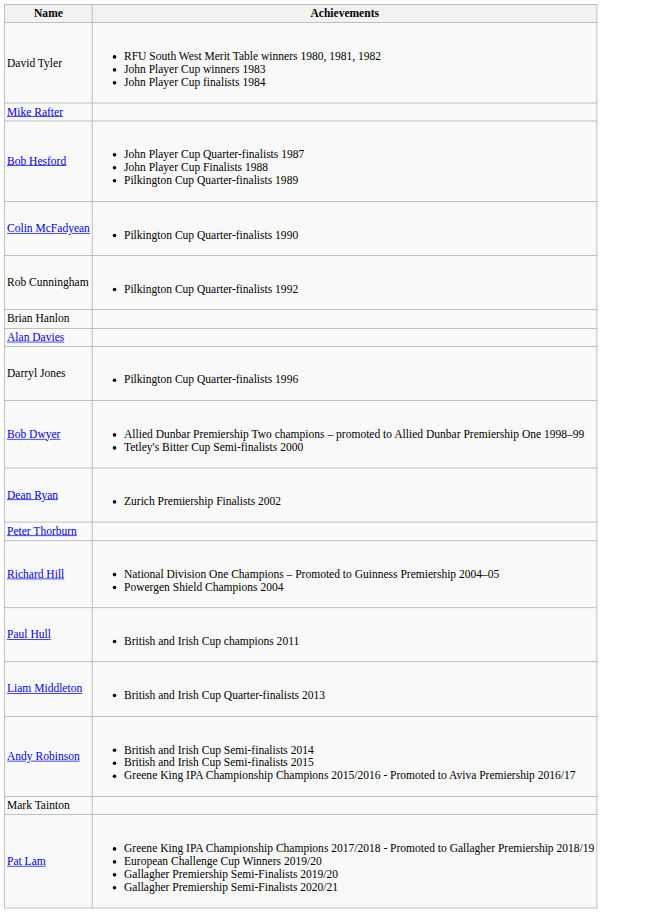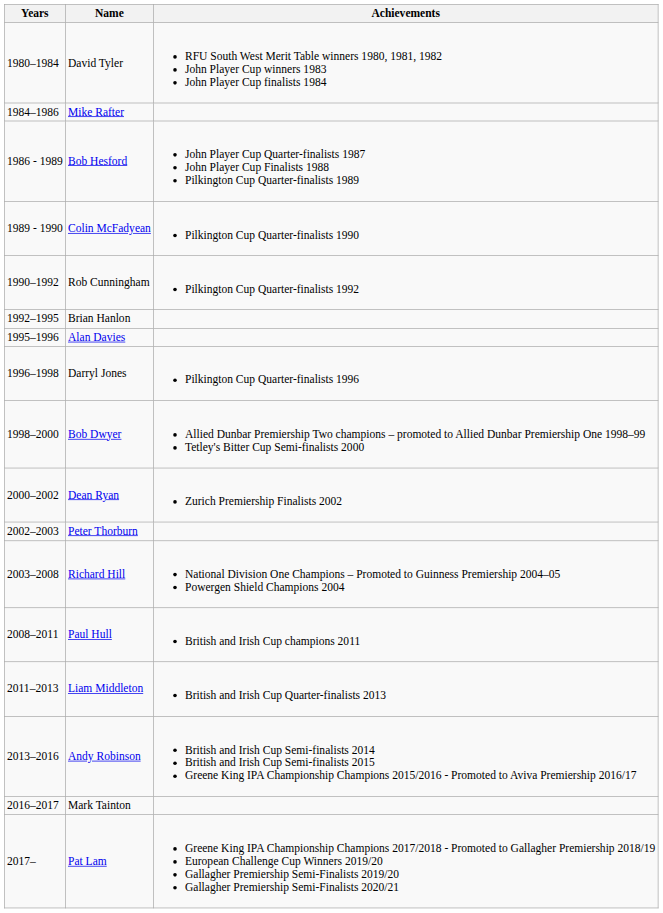 <table class="wikitable">
 <tr>
+<th>Years</th>
 <th>Name</th>
 <th>Achievements</th>
 </tr>
 <tr>
+<td>1980–1984</td>
 <td>David Tyler</td>
 <td><br><ul><li>RFU South West Merit Table winners 1980, 1981, 1982</li><li>John Player Cup winners 1983</li><li>John Player Cup finalists 1984</li></ul></td>
 </tr>
 <tr>
+<td>1984–1986</td>
 <td><a href='#'>Mike Rafter</a></td>
 <td></td>
 </tr>
 <tr>
+<td>1986 - 1989</td>
 <td><a href='#'>Bob Hesford</a></td>
 <td><br><ul><li>John Player Cup Quarter-finalists 1987</li><li>John Player Cup Finalists 1988</li><li>Pilkington Cup Quarter-finalists 1989</li></ul></td>
 </tr>
 <tr>
+<td>1989 - 1990</td>
 <td><a href='#'>Colin McFadyean</a></td>
 <td><br><ul><li>Pilkington Cup Quarter-finalists 1990</li></ul></td>
 </tr>
 <tr>
+<td>1990–1992</td>
 <td>Rob Cunningham</td>
 <td><br><ul><li>Pilkington Cup Quarter-finalists 1992</li></ul></td>
 </tr>
 <tr>
+<td>1992–1995</td>
 <td>Brian Hanlon</td>
 <td></td>
 </tr>
 <tr>
+<td>1995–1996</td>
 <td><a href='#'>Alan Davies</a></td>
 <td></td>
 </tr>
 <tr>
+<td>1996–1998</td>
 <td>Darryl Jones</td>
 <td><br><ul><li>Pilkington Cup Quarter-finalists 1996</li></ul></td>
 </tr>
 <tr>
+<td>1998–2000</td>
 <td><a href='#'>Bob Dwyer</a></td>
 <td><br><ul><li>Allied Dunbar Premiership Two champions – promoted to Allied Dunbar Premiership One 1998–99</li><li>Tetley's Bitter Cup Semi-finalists 2000</li></ul></td>
 </tr>
 <tr>
+<td>2000–2002</td>
 <td><a href='#'>Dean Ryan</a></td>
 <td><br><ul><li>Zurich Premiership Finalists 2002</li></ul></td>
 </tr>
 <tr>
+<td>2002–2003</td>
 <td><a href='#'>Peter Thorburn</a></td>
 <td></td>
 </tr>
 <tr>
+<td>2003–2008</td>
 <td><a href='#'>Richard Hill</a></td>
 <td><br><ul><li>National Division One Champions – Promoted to Guinness Premiership 2004–05</li><li>Powergen Shield Champions 2004</li></ul></td>
 </tr>
 <tr>
+<td>2008–2011</td>
 <td><a href='#'>Paul Hull</a></td>
 <td><br><ul><li>British and Irish Cup champions 2011</li></ul></td>
 </tr>
 <tr>
+<td>2011–2013</td>
 <td><a href='#'>Liam Middleton</a></td>
 <td><br><ul><li>British and Irish Cup Quarter-finalists 2013</li></ul></td>
 </tr>
 <tr>
+<td>2013–2016</td>
 <td><a href='#'>Andy Robinson</a></td>
 <td><br><ul><li>British and Irish Cup Semi-finalists 2014</li><li>British and Irish Cup Semi-finalists 2015</li><li>Greene King IPA Championship Champions 2015/2016 - Promoted to Aviva Premiership 2016/17</li></ul></td>
 </tr>
 <tr>
+<td>2016–2017</td>
 <td>Mark Tainton</td>
 <td></td>
 </tr>
 <tr>
+<td>2017–</td>
 <td><a href='#'>Pat Lam</a></td>
 <td><br><ul><li>Greene King IPA Championship Champions 2017/2018 - Promoted to Gallagher Premiership 2018/19</li><li>European Challenge Cup Winners 2019/20</li><li>Gallagher Premiership Semi-Finalists 2019/20</li><li>Gallagher Premiership Semi-Finalists 2020/21</li></ul></td>
 </tr>
 </table>
